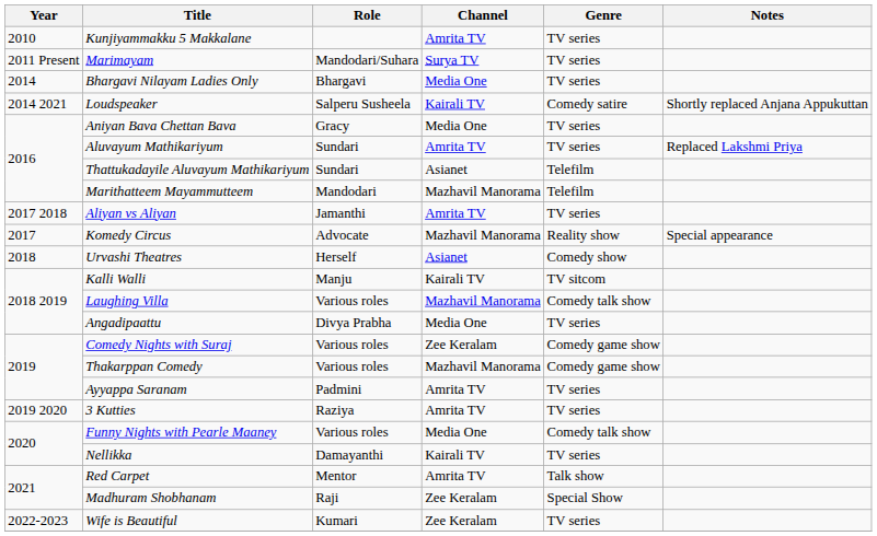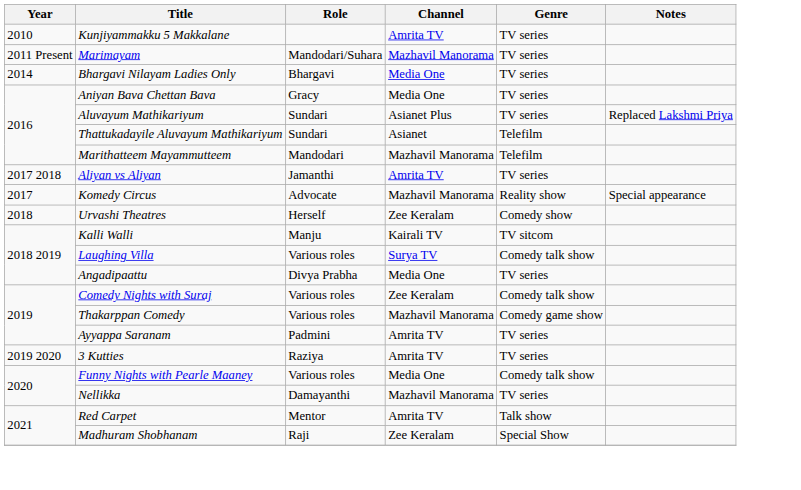 <table class="wikitable sortable mw-collapsible">
 <tr>
 <th>Year</th>
 <th>Title</th>
 <th>Role</th>
 <th>Channel</th>
 <th>Genre</th>
 <th>Notes</th>
 </tr>
 <tr>
 <td>2010</td>
 <td><em>Kunjiyammakku 5 Makkalane</em></td>
 <td></td>
 <td><a href='#'>Amrita TV</a></td>
 <td>TV series</td>
 <td></td>
 </tr>
 <tr>
 <td>2011  Present</td>
 <td><em><a href='#'>Marimayam</a></em></td>
 <td>Mandodari/Suhara</td>
-<td><a href='#'>Surya TV</a></td>
+<td><a href='#'>Mazhavil Manorama</a></td>
 <td>TV series</td>
 <td></td>
 </tr>
 <tr>
 <td>2014</td>
 <td><em>Bhargavi Nilayam Ladies Only</em></td>
 <td>Bhargavi</td>
 <td><a href='#'>Media One</a></td>
 <td>TV series</td>
 <td></td>
 </tr>
 <tr>
-<td>2014  2021</td>
-<td><em>Loudspeaker</em></td>
-<td>Salperu Susheela</td>
-<td><a href='#'>Kairali TV</a></td>
-<td>Comedy satire</td>
-<td>Shortly replaced  Anjana Appukuttan</td>
-</tr>
-<tr>
 <td rowspan=4>2016</td>
 <td><em>Aniyan Bava Chettan Bava</em></td>
 <td>Gracy</td>
 <td>Media One</td>
 <td>TV series</td>
 <td></td>
 </tr>
 <tr>
 <td><em>Aluvayum Mathikariyum</em></td>
 <td>Sundari</td>
-<td><a href='#'>Amrita TV</a></td>
+<td>Asianet Plus</td>
 <td>TV series</td>
 <td>Replaced <a href='#'>Lakshmi Priya</a></td>
 </tr>
 <tr>
 <td><em>Thattukadayile Aluvayum Mathikariyum</em></td>
 <td>Sundari</td>
 <td>Asianet</td>
 <td>Telefilm</td>
 <td></td>
 </tr>
 <tr>
 <td><em>Marithatteem Mayammutteem</em></td>
 <td>Mandodari</td>
 <td>Mazhavil Manorama</td>
 <td>Telefilm</td>
 <td></td>
 </tr>
 <tr>
 <td>2017  2018</td>
 <td><em><a href='#'>Aliyan vs Aliyan</a></em></td>
 <td>Jamanthi</td>
 <td><a href='#'>Amrita TV</a></td>
 <td>TV series</td>
 <td></td>
 </tr>
 <tr>
 <td>2017</td>
 <td><em>Komedy Circus</em></td>
 <td>Advocate</td>
 <td>Mazhavil Manorama</td>
 <td>Reality show</td>
 <td>Special appearance</td>
 </tr>
 <tr>
 <td>2018</td>
 <td><em>Urvashi Theatres</em></td>
 <td>Herself</td>
-<td><a href='#'>Asianet</a></td>
+<td>Zee Keralam</td>
 <td>Comedy show</td>
 <td></td>
 </tr>
 <tr>
 <td rowspan=3>2018  2019</td>
 <td><em>Kalli Walli</em></td>
 <td>Manju</td>
 <td>Kairali TV</td>
 <td>TV sitcom</td>
 <td></td>
 </tr>
 <tr>
 <td><em><a href='#'>Laughing Villa</a></em></td>
 <td>Various roles</td>
-<td><a href='#'>Mazhavil Manorama</a></td>
+<td><a href='#'>Surya TV</a></td>
 <td>Comedy talk show</td>
 <td></td>
 </tr>
 <tr>
 <td><em>Angadipaattu</em></td>
 <td>Divya Prabha</td>
 <td>Media One</td>
 <td>TV series</td>
 <td></td>
 </tr>
 <tr>
 <td rowspan=3>2019</td>
 <td><em><a href='#'>Comedy Nights with Suraj</a></em></td>
 <td>Various roles</td>
 <td>Zee Keralam</td>
-<td>Comedy game show</td>
+<td>Comedy talk show</td>
 <td></td>
 </tr>
 <tr>
 <td><em>Thakarppan Comedy</em></td>
 <td>Various roles</td>
 <td>Mazhavil Manorama</td>
 <td>Comedy game show</td>
 <td></td>
 </tr>
 <tr>
 <td><em>Ayyappa Saranam</em></td>
 <td>Padmini</td>
 <td>Amrita TV</td>
 <td>TV series</td>
 <td></td>
 </tr>
 <tr>
 <td>2019  2020</td>
 <td><em>3 Kutties</em></td>
 <td>Raziya</td>
 <td>Amrita TV</td>
 <td>TV series</td>
 <td></td>
 </tr>
 <tr>
 <td Rowspan=2>2020</td>
 <td><em><a href='#'>Funny Nights with Pearle Maaney</a></em></td>
 <td>Various roles</td>
 <td>Media One</td>
 <td>Comedy talk show</td>
 <td></td>
 </tr>
 <tr>
 <td><em>Nellikka</em></td>
 <td>Damayanthi</td>
-<td>Kairali TV</td>
+<td>Mazhavil Manorama</td>
 <td>TV series</td>
 <td></td>
 </tr>
 <tr>
 <td Rowspan=2>2021</td>
 <td><em>Red Carpet</em></td>
 <td>Mentor</td>
 <td>Amrita TV</td>
 <td>Talk show</td>
 <td></td>
 </tr>
 <tr>
 <td><em>Madhuram Shobhanam</em></td>
 <td>Raji</td>
 <td>Zee Keralam</td>
 <td>Special Show</td>
 <td></td>
 </tr>
 <tr>
-<td>2022-2023</td>
-<td><em>Wife is Beautiful</em></td>
-<td>Kumari</td>
-<td>Zee Keralam</td>
-<td>TV series</td>
-<td></td>
-</tr>
-<tr>
 </tr>
 </table>
